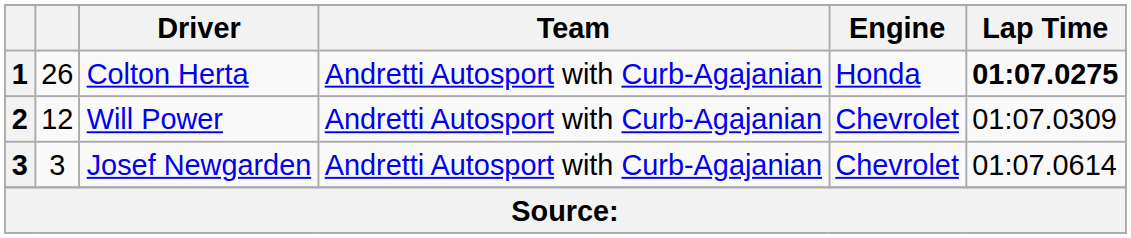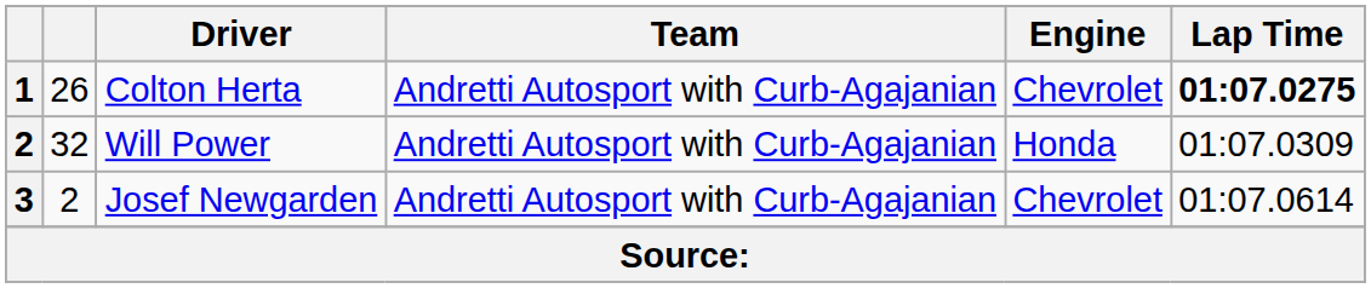 <table class="wikitable" style="font-size:95%;">
 <tr>
 </tr>
 <tr>
 <th></th>
 <th></th>
 <th>Driver</th>
 <th>Team</th>
 <th>Engine</th>
 <th>Lap Time</th>
 </tr>
 <tr>
 <th>1</th>
 <td align="center">26</td>
 <td> <a href='#'>Colton Herta</a> <strong></strong></td>
 <td><a href='#'>Andretti Autosport</a> with <a href='#'>Curb-Agajanian</a></td>
-<td><a href='#'>Honda</a></td>
+<td><a href='#'>Chevrolet</a></td>
 <td><strong>01:07.0275</strong></td>
 </tr>
 <tr>
 <th>2</th>
-<td align="center">12</td>
+<td align="center">32</td>
 <td> <a href='#'>Will Power</a> <strong></strong></td>
 <td><a href='#'>Andretti Autosport</a> with <a href='#'>Curb-Agajanian</a></td>
-<td><a href='#'>Chevrolet</a></td>
+<td><a href='#'>Honda</a></td>
 <td>01:07.0309</td>
 </tr>
 <tr>
 <th>3</th>
-<td align="center">3</td>
+<td align="center">2</td>
 <td> <a href='#'>Josef Newgarden</a> <strong></strong></td>
 <td><a href='#'>Andretti Autosport</a> with <a href='#'>Curb-Agajanian</a></td>
 <td><a href='#'>Chevrolet</a></td>
 <td>01:07.0614</td>
 </tr>
 <tr>
 </tr>
 <tr class="sortbottom">
 <th colspan="6">Source:</th>
 </tr>
 </table>
